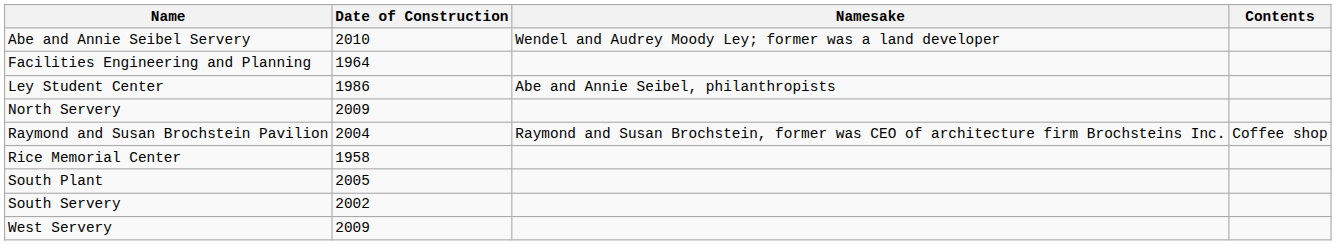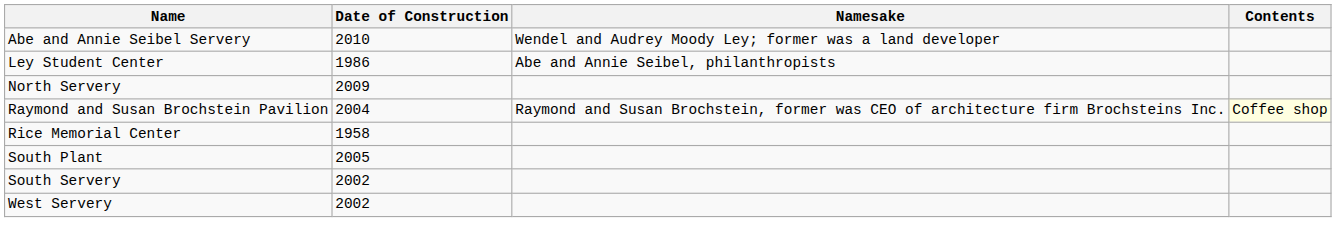 <table class="wikitable">
 <tr>
 <th>Name</th>
 <th>Date of Construction</th>
 <th>Namesake</th>
 <th>Contents</th>
 </tr>
 <tr>
 <td>Abe and Annie Seibel Servery</td>
 <td>2010</td>
 <td>Wendel and Audrey Moody Ley; former was a land developer</td>
-<td></td>
-</tr>
-<tr>
-<td>Facilities Engineering and Planning</td>
-<td>1964</td>
-<td></td>
 <td></td>
 </tr>
 <tr>
 <td>Ley Student Center</td>
 <td>1986</td>
 <td>Abe and Annie Seibel, philanthropists</td>
 <td></td>
 </tr>
 <tr>
 <td>North Servery</td>
 <td>2009</td>
 <td></td>
 <td></td>
 </tr>
 <tr>
 <td>Raymond and Susan Brochstein Pavilion</td>
 <td>2004</td>
 <td>Raymond and Susan Brochstein, former was CEO of architecture firm Brochsteins Inc.</td>
-<td>Coffee shop</td>
+<td style="background: lightyellow;">Coffee shop</td>
 </tr>
 <tr>
 <td>Rice Memorial Center</td>
 <td>1958</td>
 <td></td>
 <td></td>
 </tr>
 <tr>
 <td>South Plant</td>
 <td>2005</td>
 <td></td>
 <td></td>
 </tr>
 <tr>
 <td>South Servery</td>
 <td>2002</td>
 <td></td>
 <td></td>
 </tr>
 <tr>
 <td>West Servery</td>
-<td>2009</td>
+<td>2002</td>
 <td></td>
 <td></td>
 </tr>
 </table>
